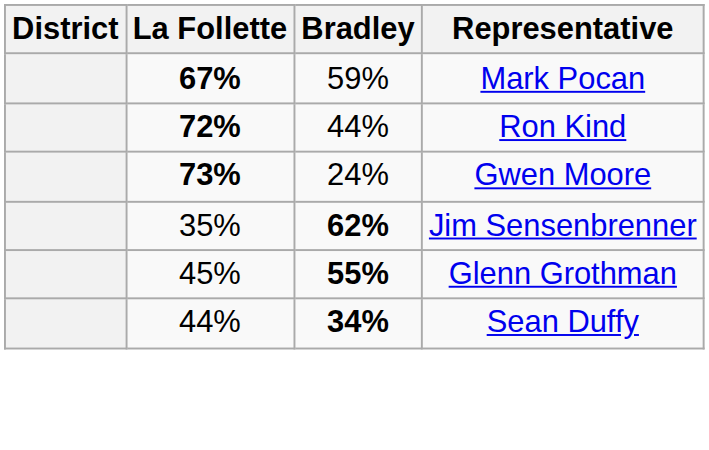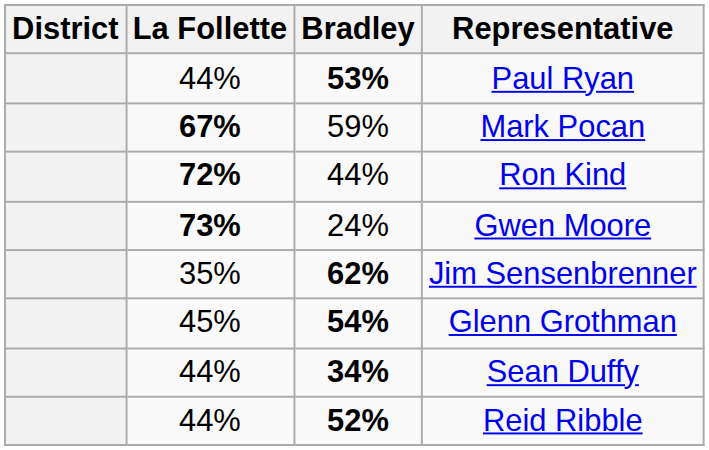 <table class=wikitable>
 <tr>
 <th>District</th>
 <th>La Follette</th>
 <th>Bradley</th>
 <th>Representative</th>
+</tr>
+<tr align=center>
+<th></th>
+<td>44%</td>
+<td><strong>53%</strong></td>
+<td><a href='#'>Paul Ryan</a></td>
 </tr>
 <tr align=center>
 <th></th>
 <td><strong>67%</strong></td>
 <td>59%</td>
 <td><a href='#'>Mark Pocan</a></td>
 </tr>
 <tr align=center>
 <th></th>
 <td><strong>72%</strong></td>
 <td>44%</td>
 <td><a href='#'>Ron Kind</a></td>
 </tr>
 <tr align=center>
 <th></th>
 <td><strong>73%</strong></td>
 <td>24%</td>
 <td><a href='#'>Gwen Moore</a></td>
 </tr>
 <tr align=center>
 <th></th>
 <td>35%</td>
 <td><strong>62%</strong></td>
 <td><a href='#'>Jim Sensenbrenner</a></td>
 </tr>
 <tr align=center>
 <th></th>
 <td>45%</td>
-<td><strong>55%</strong></td>
+<td><strong>54%</strong></td>
 <td><a href='#'>Glenn Grothman</a></td>
 </tr>
 <tr align=center>
 <th></th>
 <td>44%</td>
 <td><strong>34%</strong></td>
 <td><a href='#'>Sean Duffy</a></td>
 </tr>
+<tr align=center>
+<th></th>
+<td>44%</td>
+<td><strong>52%</strong></td>
+<td><a href='#'>Reid Ribble</a></td>
+</tr>
 </table>
